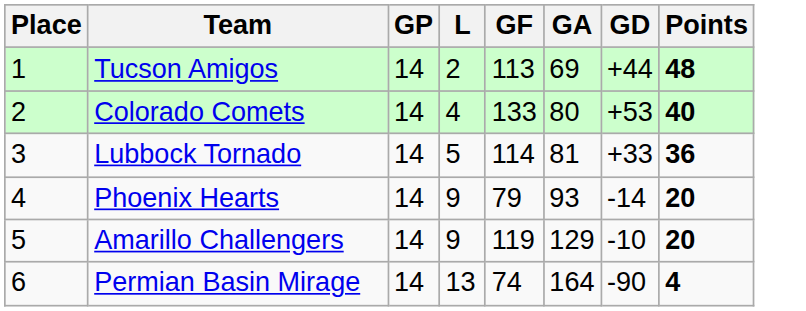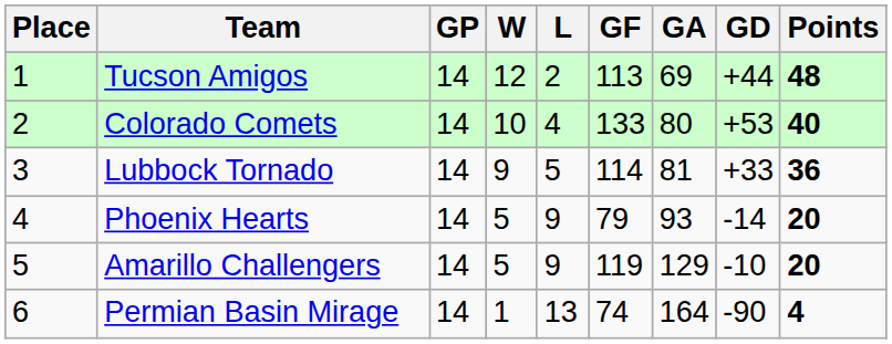 <table class="wikitable">
 <tr>
 <th>Place</th>
 <th width="170">Team</th>
 <th width="20">GP</th>
+<th width="20">W</th>
 <th width="20">L</th>
 <th width="20">GF</th>
 <th width="20">GA</th>
 <th width="25">GD</th>
 <th>Points</th>
 </tr>
 <tr bgcolor=#ccffcc>
 <td>1</td>
 <td><a href='#'>Tucson Amigos</a></td>
 <td>14</td>
+<td>12</td>
 <td>2</td>
 <td>113</td>
 <td>69</td>
 <td>+44</td>
 <td><strong>48</strong></td>
 </tr>
 <tr bgcolor=#ccffcc>
 <td>2</td>
 <td><a href='#'>Colorado Comets</a></td>
 <td>14</td>
+<td>10</td>
 <td>4</td>
 <td>133</td>
 <td>80</td>
 <td>+53</td>
 <td><strong>40</strong></td>
 </tr>
 <tr>
 <td>3</td>
 <td><a href='#'>Lubbock Tornado</a></td>
 <td>14</td>
+<td>9</td>
 <td>5</td>
 <td>114</td>
 <td>81</td>
 <td>+33</td>
 <td><strong>36</strong></td>
 </tr>
 <tr>
 <td>4</td>
 <td><a href='#'>Phoenix Hearts</a></td>
 <td>14</td>
+<td>5</td>
 <td>9</td>
 <td>79</td>
 <td>93</td>
 <td>-14</td>
 <td><strong>20</strong></td>
 </tr>
 <tr>
 <td>5</td>
 <td><a href='#'>Amarillo Challengers</a></td>
 <td>14</td>
+<td>5</td>
 <td>9</td>
 <td>119</td>
 <td>129</td>
 <td>-10</td>
 <td><strong>20</strong></td>
 </tr>
 <tr>
 <td>6</td>
 <td><a href='#'>Permian Basin Mirage</a></td>
 <td>14</td>
+<td>1</td>
 <td>13</td>
 <td>74</td>
 <td>164</td>
 <td>-90</td>
 <td><strong>4</strong></td>
 </tr>
 </table>
